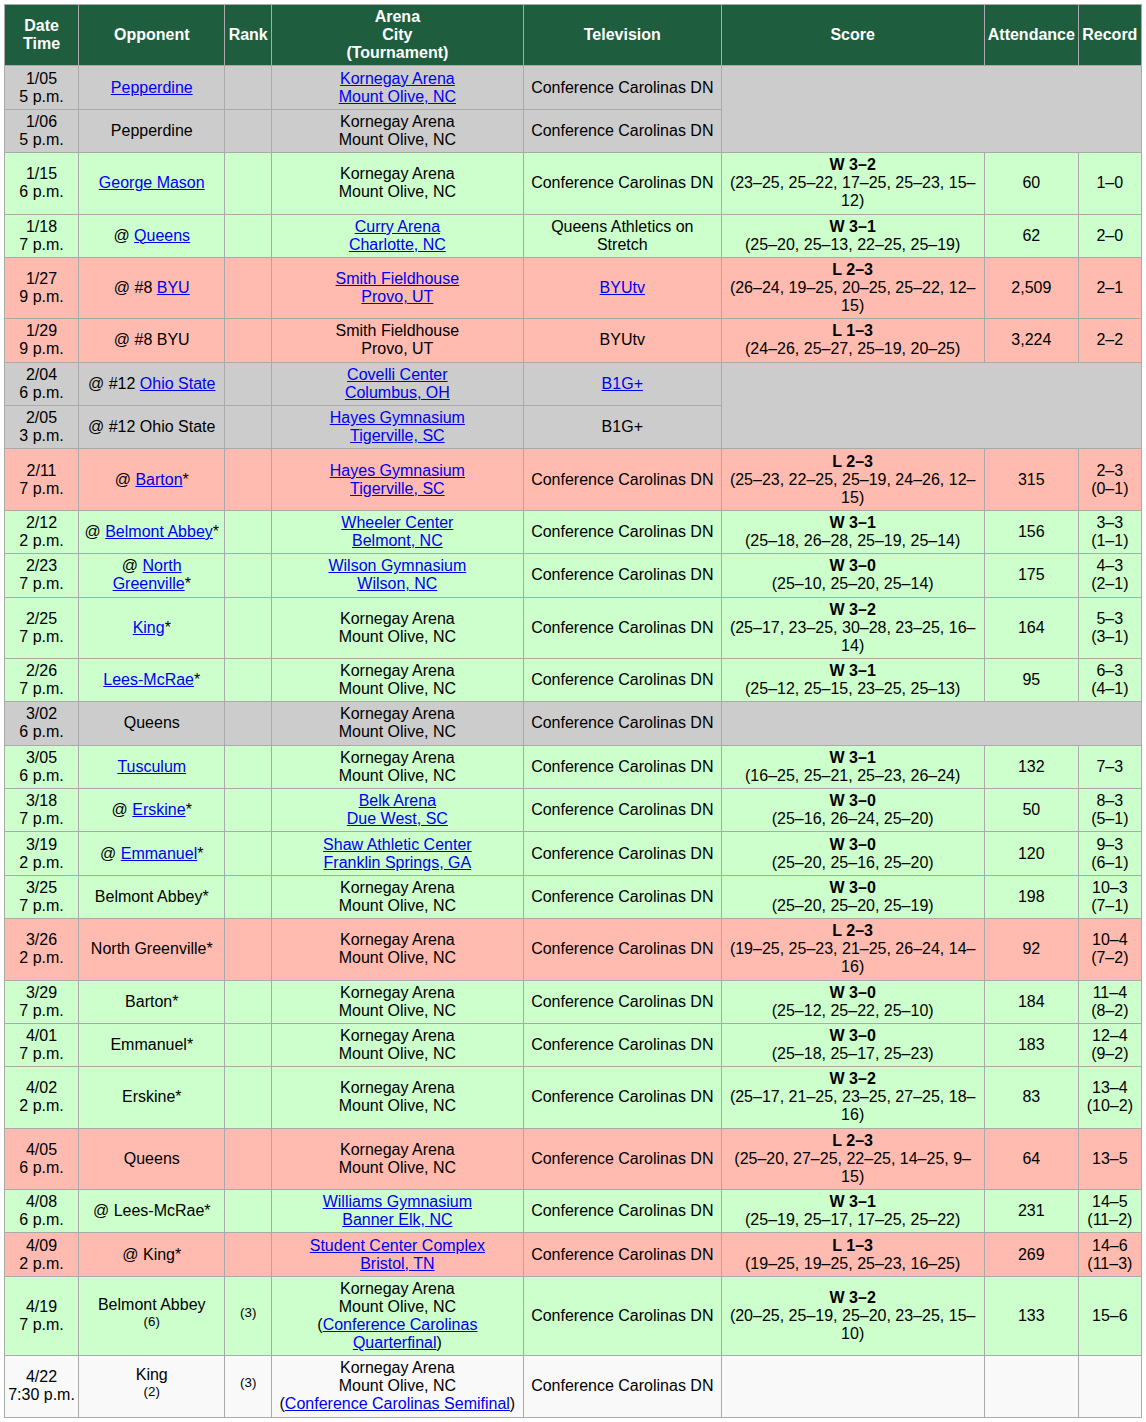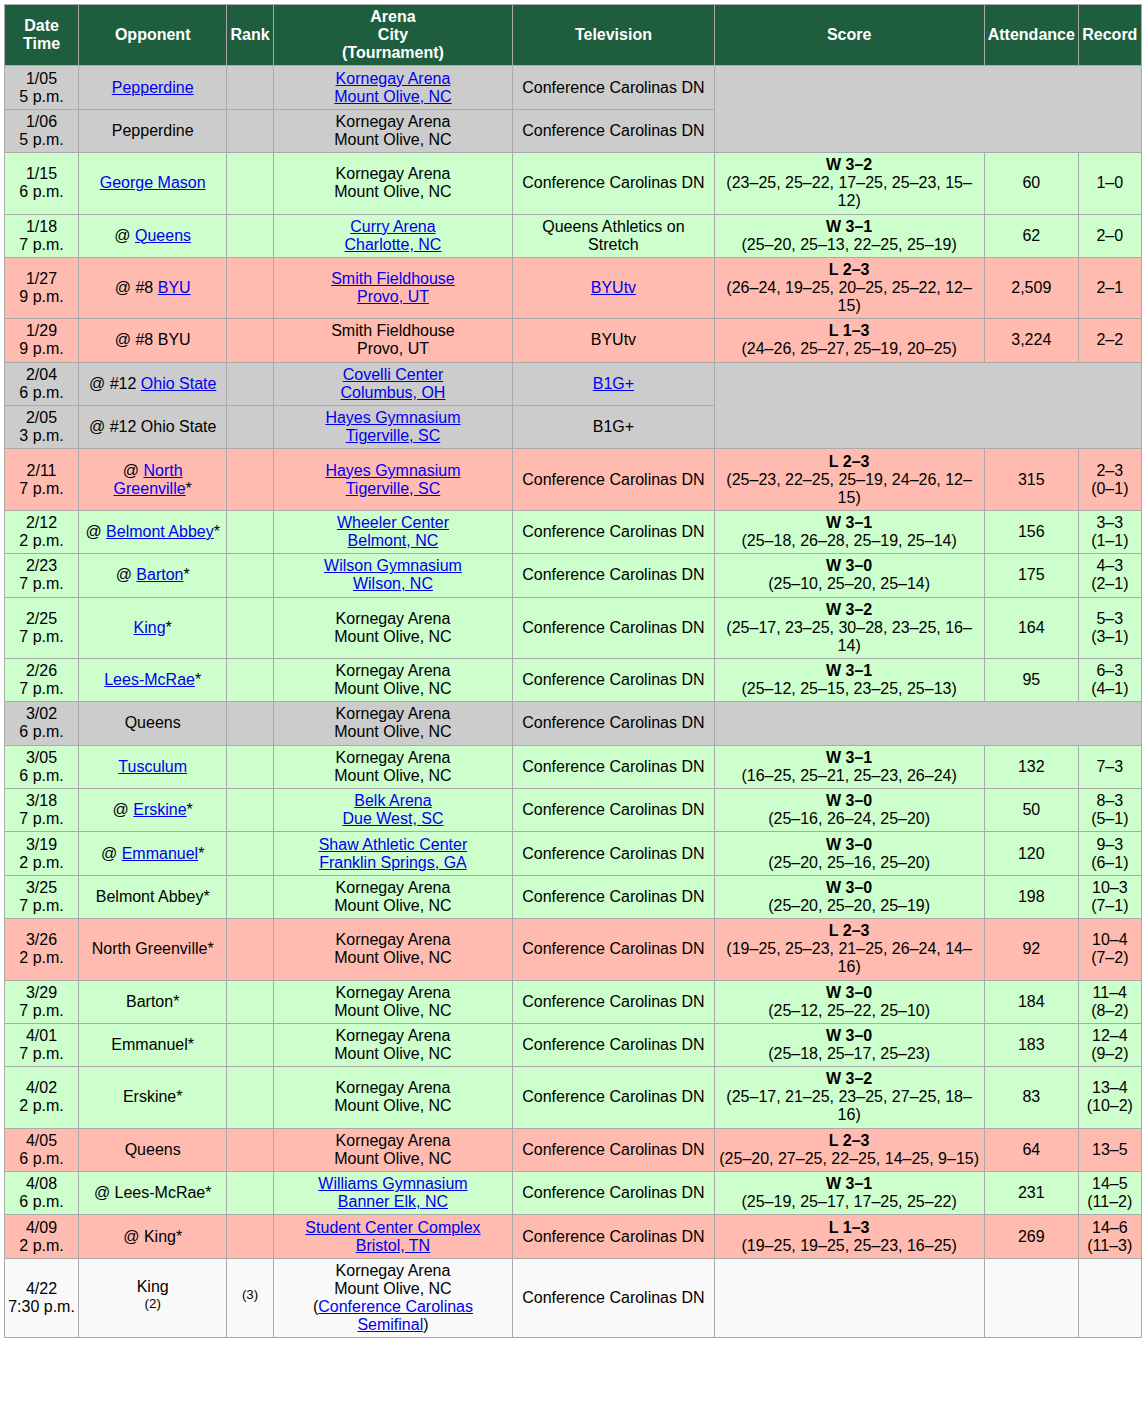 <table class="wikitable sortable" style="width:90%">
 <tr>
 <th style="background:#1E5E3E; color:#FFFFFF;" scope="col">Date<br>Time</th>
 <th style="background:#1E5E3E; color:#FFFFFF;" scope="col">Opponent</th>
 <th style="background:#1E5E3E; color:#FFFFFF;" scope="col">Rank</th>
 <th style="background:#1E5E3E; color:#FFFFFF;" scope="col">Arena<br>City<br>(Tournament)</th>
 <th style="background:#1E5E3E; color:#FFFFFF;" scope="col">Television</th>
 <th style="background:#1E5E3E; color:#FFFFFF;" scope="col">Score</th>
 <th style="background:#1E5E3E; color:#FFFFFF;" scope="col">Attendance</th>
 <th style="background:#1E5E3E; color:#FFFFFF;" scope="col">Record</th>
 </tr>
 <tr align="center" bgcolor="CCCCCC">
 <td>1/05<br>5 p.m.</td>
 <td><a href='#'>Pepperdine</a></td>
 <td></td>
 <td><a href='#'>Kornegay Arena</a><br><a href='#'>Mount Olive, NC</a></td>
 <td>Conference Carolinas DN</td>
 <td rowspan="2" colspan=3></td>
 </tr>
 <tr align="center" bgcolor="CCCCCC">
 <td>1/06<br>5 p.m.</td>
 <td>Pepperdine</td>
 <td></td>
 <td>Kornegay Arena<br>Mount Olive, NC</td>
 <td>Conference Carolinas DN</td>
 </tr>
 <tr align="center" bgcolor="#ccffcc">
 <td>1/15<br>6 p.m.</td>
 <td><a href='#'>George Mason</a></td>
 <td></td>
 <td>Kornegay Arena<br>Mount Olive, NC</td>
 <td>Conference Carolinas DN</td>
 <td><strong>W 3–2</strong><br> (23–25, 25–22, 17–25, 25–23, 15–12)</td>
 <td>60</td>
 <td>1–0</td>
 </tr>
 <tr align="center" bgcolor="ccffcc">
 <td>1/18<br>7 p.m.</td>
 <td>@ <a href='#'>Queens</a></td>
 <td></td>
 <td><a href='#'>Curry Arena</a><br><a href='#'>Charlotte, NC</a></td>
 <td>Queens Athletics on Stretch</td>
 <td><strong>W 3–1</strong><br>(25–20, 25–13, 22–25, 25–19)</td>
 <td>62</td>
 <td>2–0</td>
 </tr>
 <tr align="center" bgcolor="#ffbbb">
 <td>1/27<br>9 p.m.</td>
 <td>@ #8 <a href='#'>BYU</a></td>
 <td></td>
 <td><a href='#'>Smith Fieldhouse</a><br><a href='#'>Provo, UT</a></td>
 <td><a href='#'>BYUtv</a></td>
 <td><strong>L 2–3</strong><br>(26–24, 19–25, 20–25, 25–22, 12–15)</td>
 <td>2,509</td>
 <td>2–1</td>
 </tr>
 <tr align="center" bgcolor="#ffbbb">
 <td>1/29<br>9 p.m.</td>
 <td>@ #8 BYU</td>
 <td></td>
 <td>Smith Fieldhouse<br>Provo, UT</td>
 <td>BYUtv</td>
 <td><strong>L 1–3</strong><br>(24–26, 25–27, 25–19, 20–25)</td>
 <td>3,224</td>
 <td>2–2</td>
 </tr>
 <tr align="center" bgcolor="CCCCCC">
 <td>2/04<br>6 p.m.</td>
 <td>@ #12 <a href='#'>Ohio State</a></td>
 <td></td>
 <td><a href='#'>Covelli Center</a><br><a href='#'>Columbus, OH</a></td>
 <td><a href='#'>B1G+</a></td>
 <td rowspan="2" colspan=3></td>
 </tr>
 <tr align="center" bgcolor="CCCCCC">
 <td>2/05<br>3 p.m.</td>
 <td>@ #12 Ohio State</td>
 <td></td>
 <td><a href='#'>Hayes Gymnasium</a><br><a href='#'>Tigerville, SC</a></td>
 <td>B1G+</td>
 </tr>
 <tr align="center" bgcolor="#ffbbb">
 <td>2/11<br>7 p.m.</td>
-<td>@ <a href='#'>Barton</a>*</td>
+<td>@ <a href='#'>North Greenville</a>*</td>
 <td></td>
 <td><a href='#'>Hayes Gymnasium</a><br><a href='#'>Tigerville, SC</a></td>
 <td>Conference Carolinas DN</td>
 <td><strong>L 2–3</strong><br>(25–23, 22–25, 25–19, 24–26, 12–15)</td>
 <td>315</td>
 <td>2–3<br>(0–1)</td>
 </tr>
 <tr align="center" bgcolor="ccffcc">
 <td>2/12<br>2 p.m.</td>
 <td>@ <a href='#'>Belmont Abbey</a>*</td>
 <td></td>
 <td><a href='#'>Wheeler Center</a><br><a href='#'>Belmont, NC</a></td>
 <td>Conference Carolinas DN</td>
 <td><strong>W 3–1</strong><br>(25–18, 26–28, 25–19, 25–14)</td>
 <td>156</td>
 <td>3–3<br>(1–1)</td>
 </tr>
 <tr align="center" bgcolor="ccffcc">
 <td>2/23<br>7 p.m.</td>
-<td>@ <a href='#'>North Greenville</a>*</td>
+<td>@ <a href='#'>Barton</a>*</td>
 <td></td>
 <td><a href='#'>Wilson Gymnasium</a><br><a href='#'>Wilson, NC</a></td>
 <td>Conference Carolinas DN</td>
 <td><strong>W 3–0</strong><br>(25–10, 25–20, 25–14)</td>
 <td>175</td>
 <td>4–3<br>(2–1)</td>
 </tr>
 <tr align="center" bgcolor="#ccffcc">
 <td>2/25<br>7 p.m.</td>
 <td><a href='#'>King</a>*</td>
 <td></td>
 <td>Kornegay Arena<br>Mount Olive, NC</td>
 <td>Conference Carolinas DN</td>
 <td><strong>W 3–2</strong><br>(25–17, 23–25, 30–28, 23–25, 16–14)</td>
 <td>164</td>
 <td>5–3<br>(3–1)</td>
 </tr>
 <tr align="center" bgcolor="#ccffcc">
 <td>2/26<br>7 p.m.</td>
 <td><a href='#'>Lees-McRae</a>*</td>
 <td></td>
 <td>Kornegay Arena<br>Mount Olive, NC</td>
 <td>Conference Carolinas DN</td>
 <td><strong>W 3–1</strong><br>(25–12, 25–15, 23–25, 25–13)</td>
 <td>95</td>
 <td>6–3<br>(4–1)</td>
 </tr>
 <tr align="center" bgcolor="CCCCCC">
 <td>3/02<br>6 p.m.</td>
 <td>Queens</td>
 <td></td>
 <td>Kornegay Arena<br>Mount Olive, NC</td>
 <td>Conference Carolinas DN</td>
 <td colspan=3></td>
 </tr>
 <tr align="center" bgcolor="ccffcc">
 <td>3/05<br>6 p.m.</td>
 <td><a href='#'>Tusculum</a></td>
 <td></td>
 <td>Kornegay Arena<br>Mount Olive, NC</td>
 <td>Conference Carolinas DN</td>
 <td><strong>W 3–1</strong><br>(16–25, 25–21, 25–23, 26–24)</td>
 <td>132</td>
 <td>7–3</td>
 </tr>
 <tr align="center" bgcolor="ccffcc">
 <td>3/18<br>7 p.m.</td>
 <td>@ <a href='#'>Erskine</a>*</td>
 <td></td>
 <td><a href='#'>Belk Arena</a><br><a href='#'>Due West, SC</a></td>
 <td>Conference Carolinas DN</td>
 <td><strong>W 3–0</strong><br>(25–16, 26–24, 25–20)</td>
 <td>50</td>
 <td>8–3<br>(5–1)</td>
 </tr>
 <tr align="center" bgcolor="ccffcc">
 <td>3/19<br>2 p.m.</td>
 <td>@ <a href='#'>Emmanuel</a>*</td>
 <td></td>
 <td><a href='#'>Shaw Athletic Center</a><br><a href='#'>Franklin Springs, GA</a></td>
 <td>Conference Carolinas DN</td>
 <td><strong>W 3–0</strong><br>(25–20, 25–16, 25–20)</td>
 <td>120</td>
 <td>9–3<br>(6–1)</td>
 </tr>
 <tr align="center" bgcolor="ccffcc">
 <td>3/25<br>7 p.m.</td>
 <td>Belmont Abbey*</td>
 <td></td>
 <td>Kornegay Arena<br>Mount Olive, NC</td>
 <td>Conference Carolinas DN</td>
 <td><strong>W 3–0</strong><br>(25–20, 25–20, 25–19)</td>
 <td>198</td>
 <td>10–3<br>(7–1)</td>
 </tr>
 <tr align="center" bgcolor="ffbbb">
 <td>3/26<br>2 p.m.</td>
 <td>North Greenville*</td>
 <td></td>
 <td>Kornegay Arena<br>Mount Olive, NC</td>
 <td>Conference Carolinas DN</td>
 <td><strong>L 2–3</strong><br>(19–25, 25–23, 21–25, 26–24, 14–16)</td>
 <td>92</td>
 <td>10–4<br>(7–2)</td>
 </tr>
 <tr align="center" bgcolor="ccffcc">
 <td>3/29<br>7 p.m.</td>
 <td>Barton*</td>
 <td></td>
 <td>Kornegay Arena<br>Mount Olive, NC</td>
 <td>Conference Carolinas DN</td>
 <td><strong>W 3–0</strong><br>(25–12, 25–22, 25–10)</td>
 <td>184</td>
 <td>11–4<br>(8–2)</td>
 </tr>
 <tr align="center" bgcolor="ccffcc">
 <td>4/01<br>7 p.m.</td>
 <td>Emmanuel*</td>
 <td></td>
 <td>Kornegay Arena<br>Mount Olive, NC</td>
 <td>Conference Carolinas DN</td>
 <td><strong>W 3–0</strong><br>(25–18, 25–17, 25–23)</td>
 <td>183</td>
 <td>12–4<br>(9–2)</td>
 </tr>
 <tr align="center" bgcolor="ccffcc">
 <td>4/02<br>2 p.m.</td>
 <td>Erskine*</td>
 <td></td>
 <td>Kornegay Arena<br>Mount Olive, NC</td>
 <td>Conference Carolinas DN</td>
 <td><strong>W 3–2</strong><br>(25–17, 21–25, 23–25, 27–25, 18–16)</td>
 <td>83</td>
 <td>13–4<br>(10–2)</td>
 </tr>
 <tr align="center" bgcolor="#ffbbb">
 <td>4/05<br>6 p.m.</td>
 <td>Queens</td>
 <td></td>
 <td>Kornegay Arena<br>Mount Olive, NC</td>
 <td>Conference Carolinas DN</td>
 <td><strong>L 2–3</strong><br>(25–20, 27–25, 22–25, 14–25, 9–15)</td>
 <td>64</td>
 <td>13–5</td>
 </tr>
 <tr align="center" bgcolor="ccffcc">
 <td>4/08<br>6 p.m.</td>
 <td>@ Lees-McRae*</td>
 <td></td>
 <td><a href='#'>Williams Gymnasium</a><br><a href='#'>Banner Elk, NC</a></td>
 <td>Conference Carolinas DN</td>
 <td><strong>W 3–1</strong><br>(25–19, 25–17, 17–25, 25–22)</td>
 <td>231</td>
 <td>14–5<br>(11–2)</td>
 </tr>
 <tr align="center" bgcolor="#ffbbb">
 <td>4/09<br>2 p.m.</td>
 <td>@ King*</td>
 <td></td>
 <td><a href='#'>Student Center Complex</a><br><a href='#'>Bristol, TN</a></td>
 <td>Conference Carolinas DN</td>
 <td><strong>L 1–3</strong><br>(19–25, 19–25, 25–23, 16–25)</td>
 <td>269</td>
 <td>14–6<br>(11–3)</td>
 </tr>
-<tr align="center" bgcolor="ccffcc">
-<td>4/19<br>7 p.m.</td>
-<td>Belmont Abbey<br><sup>(6)</sup></td>
-<td><sup>(3)</sup></td>
-<td>Kornegay Arena<br>Mount Olive, NC<br>(<a href='#'>Conference Carolinas Quarterfinal</a>)</td>
-<td>Conference Carolinas DN</td>
-<td><strong>W 3–2</strong><br>(20–25, 25–19, 25–20, 23–25, 15–10)</td>
-<td>133</td>
-<td>15–6</td>
-</tr>
 <tr align="center">
 <td>4/22<br>7:30 p.m.</td>
 <td>King<br><sup>(2)</sup></td>
 <td><sup>(3)</sup></td>
 <td>Kornegay Arena<br>Mount Olive, NC<br>(<a href='#'>Conference Carolinas Semifinal</a>)</td>
 <td>Conference Carolinas DN</td>
 <td></td>
 <td></td>
 <td></td>
 </tr>
 <tr>
 </tr>
 </table>
